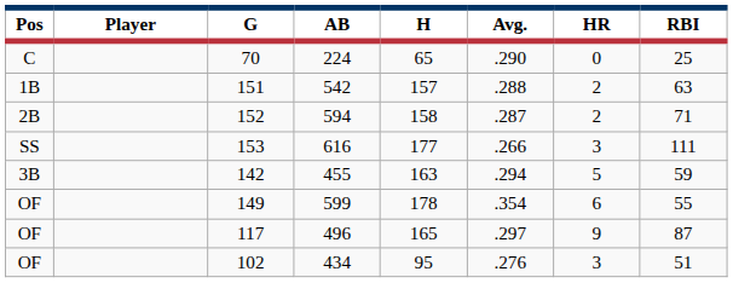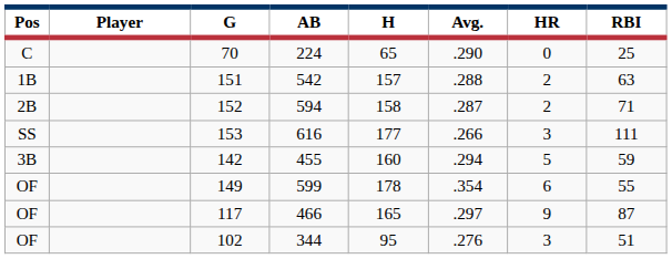 <table class="wikitable sortable">
 <tr>
 <th style="background:#FFFFFF; border-top:#023465 5px solid; border-bottom:#ba313c 5px solid;" width="5%">Pos</th>
 <th style="background:#FFFFFF; border-top:#023465 5px solid; border-bottom:#ba313c 5px solid;" width="16%">Player</th>
 <th style="background:#FFFFFF; border-top:#023465 5px solid; border-bottom:#ba313c 5px solid;" width="9%">G</th>
 <th style="background:#FFFFFF; border-top:#023465 5px solid; border-bottom:#ba313c 5px solid;" width="9%">AB</th>
 <th style="background:#FFFFFF; border-top:#023465 5px solid; border-bottom:#ba313c 5px solid;" width="9%">H</th>
 <th style="background:#FFFFFF; border-top:#023465 5px solid; border-bottom:#ba313c 5px solid;" width="9%">Avg.</th>
 <th style="background:#FFFFFF; border-top:#023465 5px solid; border-bottom:#ba313c 5px solid;" width="9%">HR</th>
 <th style="background:#FFFFFF; border-top:#023465 5px solid; border-bottom:#ba313c 5px solid;" width="9%">RBI</th>
 </tr>
 <tr align="center">
 <td>C</td>
 <td></td>
 <td>70</td>
 <td>224</td>
 <td>65</td>
 <td>.290</td>
 <td>0</td>
 <td>25</td>
 </tr>
 <tr align="center">
 <td>1B</td>
 <td></td>
 <td>151</td>
 <td>542</td>
 <td>157</td>
 <td>.288</td>
 <td>2</td>
 <td>63</td>
 </tr>
 <tr align="center">
 <td>2B</td>
 <td></td>
 <td>152</td>
 <td>594</td>
 <td>158</td>
 <td>.287</td>
 <td>2</td>
 <td>71</td>
 </tr>
 <tr align="center">
 <td>SS</td>
 <td></td>
 <td>153</td>
 <td>616</td>
 <td>177</td>
 <td>.266</td>
 <td>3</td>
 <td>111</td>
 </tr>
 <tr align="center">
 <td>3B</td>
 <td></td>
 <td>142</td>
 <td>455</td>
-<td>163</td>
+<td>160</td>
 <td>.294</td>
 <td>5</td>
 <td>59</td>
 </tr>
 <tr align="center">
 <td>OF</td>
 <td></td>
 <td>149</td>
 <td>599</td>
 <td>178</td>
 <td>.354</td>
 <td>6</td>
 <td>55</td>
 </tr>
 <tr align="center">
 <td>OF</td>
 <td></td>
 <td>117</td>
-<td>496</td>
+<td>466</td>
 <td>165</td>
 <td>.297</td>
 <td>9</td>
 <td>87</td>
 </tr>
 <tr align="center">
 <td>OF</td>
 <td></td>
 <td>102</td>
-<td>434</td>
+<td>344</td>
 <td>95</td>
 <td>.276</td>
 <td>3</td>
 <td>51</td>
 </tr>
 </table>
